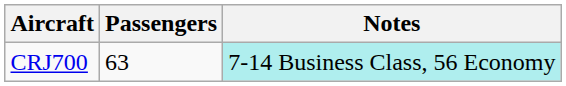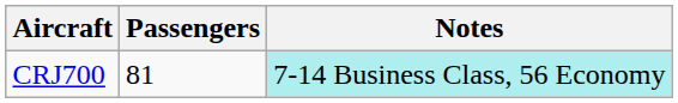 <table class="wikitable" style="margin:1em auto;">
 <tr>
 <th>Aircraft</th>
 <th>Passengers</th>
 <th>Notes</th>
 </tr>
 <tr>
 <td><a href='#'>CRJ700</a></td>
-<td><div>63</div></td>
+<td><div>81</div></td>
 <td style="background: paleturquoise;">7-14 Business Class, 56 Economy</td>
 </tr>
 </table>
